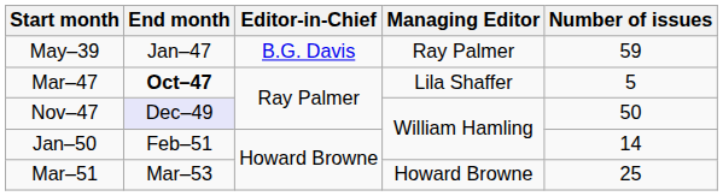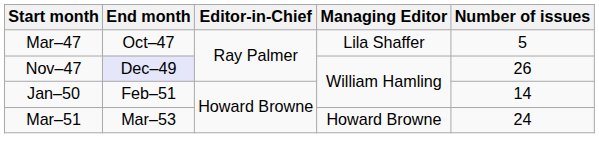 <table class="wikitable" style="text-align: center;">
 <tr>
 <th>Start month</th>
 <th>End month</th>
 <th>Editor-in-Chief</th>
 <th>Managing Editor</th>
 <th>Number of issues</th>
 </tr>
 <tr>
-<td>May–39</td>
-<td>Jan–47</td>
-<td><a href='#'>B.G. Davis</a></td>
-<td>Ray Palmer</td>
-<td>59</td>
-</tr>
-<tr>
 <td>Mar–47</td>
-<td><strong>Oct–47</strong></td>
+<td>Oct–47</td>
 <td rowspan="2">Ray Palmer</td>
 <td>Lila Shaffer</td>
 <td>5</td>
 </tr>
 <tr>
 <td>Nov–47</td>
 <td style="background: lavender;">Dec–49</td>
 <td rowspan="2">William Hamling</td>
-<td>50</td>
+<td>26</td>
 </tr>
 <tr>
 <td>Jan–50</td>
 <td>Feb–51</td>
 <td rowspan="2">Howard Browne</td>
 <td>14</td>
 </tr>
 <tr>
 <td>Mar–51</td>
 <td>Mar–53</td>
 <td>Howard Browne</td>
-<td>25</td>
+<td>24</td>
 </tr>
 </table>
